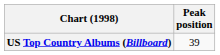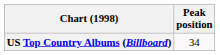 <table class="wikitable plainrowheaders" style="text-align:center">
 <tr>
 <th scope="col">Chart (1998)</th>
 <th scope="col">Peak<br>position</th>
 </tr>
 <tr>
 <th scope="row">US <a href='#'>Top Country Albums</a> (<em><a href='#'>Billboard</a></em>)</th>
-<td>39</td>
+<td>34</td>
 </tr>
 </table>
